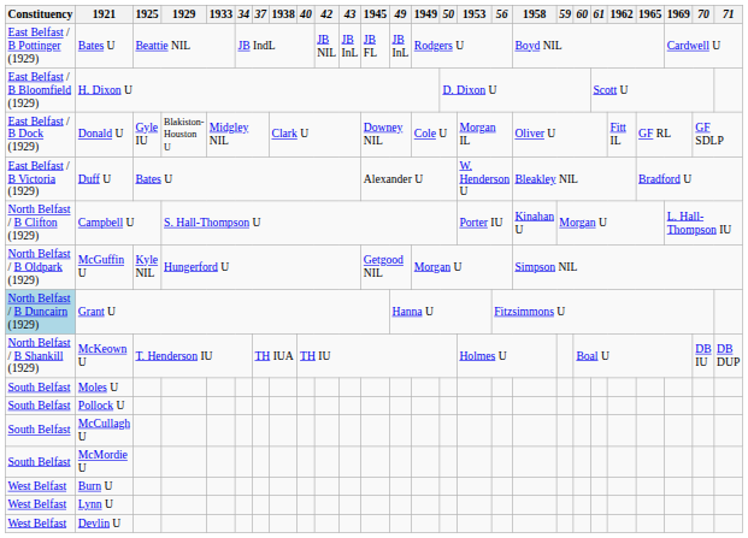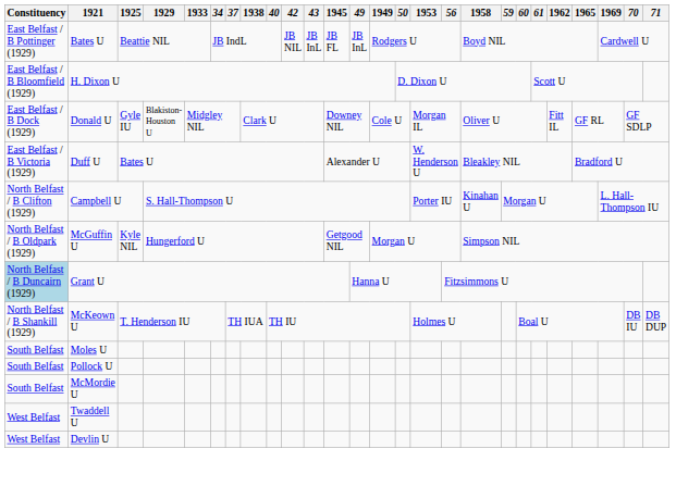 <table class="wikitable">
 <tr>
 <th>Constituency</th>
 <th>1921</th>
 <th>1925</th>
 <th>1929</th>
 <th>1933</th>
 <th><em>34</em></th>
 <th><em>37</em></th>
 <th>1938</th>
 <th><em>40</em></th>
 <th><em>42</em></th>
 <th><em>43</em></th>
 <th>1945</th>
 <th><em>49</em></th>
 <th>1949</th>
 <th><em>50</em></th>
 <th>1953</th>
 <th><em>56</em></th>
 <th>1958</th>
 <th><em>59</em></th>
 <th><em>60</em></th>
 <th><em>61</em></th>
 <th>1962</th>
 <th>1965</th>
 <th>1969</th>
 <th><em>70</em></th>
 <th><em>71</em></th>
 </tr>
 <tr>
 <td><a href='#'>East Belfast</a> / <a href='#'>B Pottinger</a> (1929)</td>
 <td><a href='#'>Bates</a> U</td>
 <td colspan="3"><a href='#'>Beattie</a> NIL</td>
 <td colspan="4"><a href='#'>JB</a> IndL</td>
 <td><a href='#'>JB</a> NIL</td>
 <td><a href='#'>JB</a> InL</td>
 <td><a href='#'>JB</a> FL</td>
 <td><a href='#'>JB</a> InL</td>
 <td colspan="4"><a href='#'>Rodgers</a> U</td>
 <td colspan="6"><a href='#'>Boyd</a> NIL</td>
 <td colspan="3"><a href='#'>Cardwell</a> U</td>
 </tr>
 <tr>
 <td><a href='#'>East Belfast</a> / <a href='#'>B Bloomfield</a> (1929)</td>
 <td colspan="13"><a href='#'>H. Dixon</a> U</td>
 <td colspan="6"><a href='#'>D. Dixon</a> U</td>
 <td colspan="5"><a href='#'>Scott</a> U</td>
 <td></td>
 </tr>
 <tr>
 <td><a href='#'>East Belfast</a> / <a href='#'>B Dock</a> (1929)</td>
 <td><a href='#'>Donald</a> U</td>
 <td><a href='#'>Gyle</a> IU</td>
 <td><small>Blakiston-Houston U</small></td>
 <td colspan="3"><a href='#'>Midgley</a> NIL</td>
 <td colspan="4"><a href='#'>Clark</a> U</td>
 <td colspan="2"><a href='#'>Downey</a> NIL</td>
 <td colspan="2"><a href='#'>Cole</a> U</td>
 <td colspan="2"><a href='#'>Morgan</a> IL</td>
 <td colspan="4"><a href='#'>Oliver</a> U</td>
 <td><a href='#'>Fitt</a> IL</td>
 <td colspan="2"><a href='#'>GF</a> RL</td>
 <td colspan="2"><a href='#'>GF</a> SDLP</td>
 </tr>
 <tr>
 <td><a href='#'>East Belfast</a> / <a href='#'>B Victoria</a> (1929)</td>
 <td><a href='#'>Duff</a> U</td>
 <td colspan="9"><a href='#'>Bates</a> U</td>
 <td colspan="4">Alexander U</td>
 <td colspan="2"><a href='#'>W. Henderson</a> U</td>
 <td colspan="5"><a href='#'>Bleakley</a> NIL</td>
 <td colspan="4"><a href='#'>Bradford</a> U</td>
 </tr>
 <tr>
 <td><a href='#'>North Belfast</a> / <a href='#'>B Clifton</a> (1929)</td>
 <td colspan="2"><a href='#'>Campbell</a> U</td>
 <td colspan="12"><a href='#'>S. Hall-Thompson</a> U</td>
 <td colspan="2"><a href='#'>Porter</a> IU</td>
 <td><a href='#'>Kinahan</a> U</td>
 <td colspan="5"><a href='#'>Morgan</a> U</td>
 <td colspan="3"><a href='#'>L. Hall-Thompson</a> IU</td>
 </tr>
 <tr>
 <td><a href='#'>North Belfast</a> / <a href='#'>B Oldpark</a> (1929)</td>
 <td><a href='#'>McGuffin</a> U</td>
 <td><a href='#'>Kyle</a> NIL</td>
 <td colspan="8"><a href='#'>Hungerford</a> U</td>
 <td colspan="2"><a href='#'>Getgood</a> NIL</td>
 <td colspan="4"><a href='#'>Morgan</a> U</td>
 <td colspan="9"><a href='#'>Simpson</a> NIL</td>
 </tr>
 <tr>
 <td style="background: lightblue;"><a href='#'>North Belfast</a> / <a href='#'>B Duncairn</a> (1929)</td>
 <td colspan="11"><a href='#'>Grant</a> U</td>
 <td colspan="4"><a href='#'>Hanna</a> U</td>
 <td colspan="9"><a href='#'>Fitzsimmons</a> U</td>
 <td></td>
 </tr>
 <tr>
 <td><a href='#'>North Belfast</a> / <a href='#'>B Shankill</a> (1929)</td>
 <td><a href='#'>McKeown</a> U</td>
 <td colspan="4"><a href='#'>T. Henderson</a> IU</td>
 <td colspan="2"><a href='#'>TH</a> IUA</td>
 <td colspan="7"><a href='#'>TH</a> IU</td>
 <td colspan="3"><a href='#'>Holmes</a> U</td>
 <td></td>
 <td colspan="5"><a href='#'>Boal</a> U</td>
 <td><a href='#'>DB</a> IU</td>
 <td><a href='#'>DB</a> DUP</td>
 </tr>
 <tr>
 <td><a href='#'>South Belfast</a></td>
 <td><a href='#'>Moles</a> U</td>
 <td></td>
 <td></td>
 <td></td>
 <td></td>
 <td></td>
 <td></td>
 <td></td>
 <td></td>
 <td></td>
 <td></td>
 <td></td>
 <td></td>
 <td></td>
 <td></td>
 <td></td>
 <td></td>
 <td></td>
 <td></td>
 <td></td>
 <td></td>
 <td></td>
 <td></td>
 <td></td>
 <td></td>
 </tr>
 <tr>
 <td><a href='#'>South Belfast</a></td>
 <td><a href='#'>Pollock</a> U</td>
 <td></td>
 <td></td>
 <td></td>
 <td></td>
 <td></td>
 <td></td>
 <td></td>
 <td></td>
 <td></td>
 <td></td>
 <td></td>
 <td></td>
 <td></td>
 <td></td>
 <td></td>
 <td></td>
 <td></td>
 <td></td>
 <td></td>
 <td></td>
 <td></td>
 <td></td>
 <td></td>
 <td></td>
 </tr>
 <tr>
 <td><a href='#'>South Belfast</a></td>
-<td><a href='#'>McCullagh</a> U</td>
-<td></td>
-<td></td>
-<td></td>
-<td></td>
-<td></td>
-<td></td>
-<td></td>
-<td></td>
-<td></td>
-<td></td>
-<td></td>
-<td></td>
-<td></td>
-<td></td>
-<td></td>
-<td></td>
-<td></td>
-<td></td>
-<td></td>
-<td></td>
-<td></td>
-<td></td>
-<td></td>
-<td></td>
-</tr>
-<tr>
-<td><a href='#'>South Belfast</a></td>
 <td><a href='#'>McMordie</a> U</td>
 <td></td>
 <td></td>
 <td></td>
 <td></td>
 <td></td>
 <td></td>
 <td></td>
 <td></td>
 <td></td>
 <td></td>
 <td></td>
 <td></td>
 <td></td>
 <td></td>
 <td></td>
 <td></td>
 <td></td>
 <td></td>
 <td></td>
 <td></td>
 <td></td>
 <td></td>
 <td></td>
 <td></td>
 </tr>
 <tr>
 <td><a href='#'>West Belfast</a></td>
-<td><a href='#'>Burn</a> U</td>
-<td></td>
-<td></td>
-<td></td>
-<td></td>
-<td></td>
-<td></td>
-<td></td>
-<td></td>
-<td></td>
-<td></td>
-<td></td>
-<td></td>
-<td></td>
-<td></td>
-<td></td>
-<td></td>
-<td></td>
-<td></td>
-<td></td>
-<td></td>
-<td></td>
-<td></td>
-<td></td>
-<td></td>
-</tr>
-<tr>
-<td><a href='#'>West Belfast</a></td>
-<td><a href='#'>Lynn</a> U</td>
+<td><a href='#'>Twaddell</a> U</td>
 <td></td>
 <td></td>
 <td></td>
 <td></td>
 <td></td>
 <td></td>
 <td></td>
 <td></td>
 <td></td>
 <td></td>
 <td></td>
 <td></td>
 <td></td>
 <td></td>
 <td></td>
 <td></td>
 <td></td>
 <td></td>
 <td></td>
 <td></td>
 <td></td>
 <td></td>
 <td></td>
 <td></td>
 </tr>
 <tr>
 <td><a href='#'>West Belfast</a></td>
 <td><a href='#'>Devlin</a> U</td>
 <td></td>
 <td></td>
 <td></td>
 <td></td>
 <td></td>
 <td></td>
 <td></td>
 <td></td>
 <td></td>
 <td></td>
 <td></td>
 <td></td>
 <td></td>
 <td></td>
 <td></td>
 <td></td>
 <td></td>
 <td></td>
 <td></td>
 <td></td>
 <td></td>
 <td></td>
 <td></td>
 <td></td>
 </tr>
 </table>
